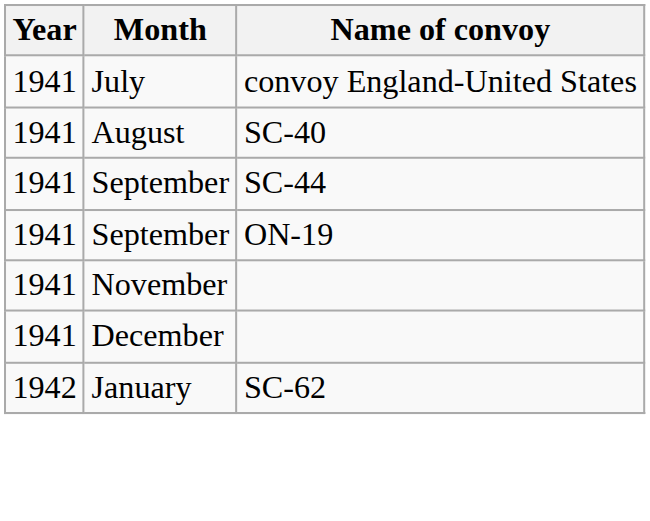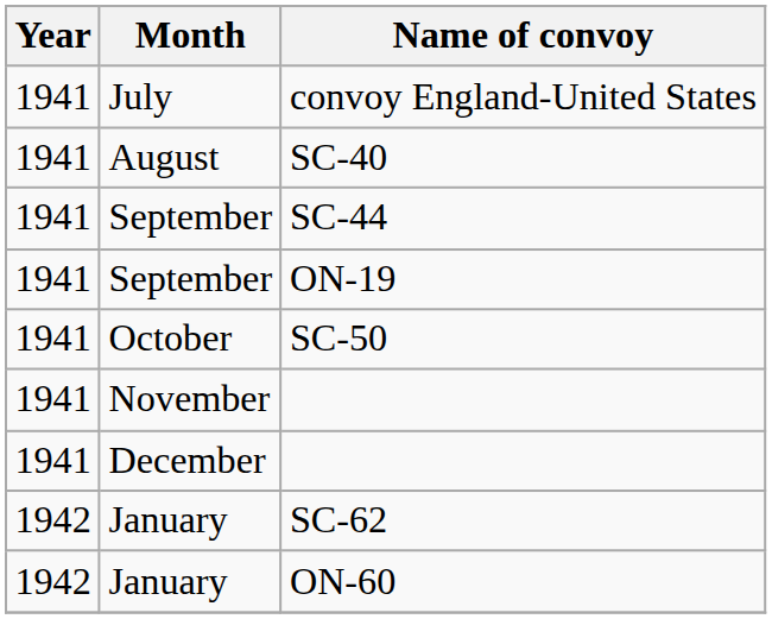 <table class="wikitable" border="1">
 <tr>
 </tr>
 <tr>
 <th>Year</th>
 <th>Month</th>
 <th>Name of convoy</th>
 </tr>
 <tr>
 <td>1941</td>
 <td>July</td>
 <td>convoy England-United States</td>
 </tr>
 <tr>
 <td>1941</td>
 <td>August</td>
 <td>SC-40</td>
 </tr>
 <tr>
 <td>1941</td>
 <td>September</td>
 <td>SC-44</td>
 </tr>
 <tr>
 <td>1941</td>
 <td>September</td>
 <td>ON-19</td>
 </tr>
 <tr>
 <td>1941</td>
+<td>October</td>
+<td>SC-50</td>
+</tr>
+<tr>
+<td>1941</td>
 <td>November</td>
 <td></td>
 </tr>
 <tr>
 <td>1941</td>
 <td>December</td>
 <td></td>
 </tr>
 <tr>
 <td>1942</td>
 <td>January</td>
 <td>SC-62</td>
 </tr>
 <tr>
+<td>1942</td>
+<td>January</td>
+<td>ON-60</td>
+</tr>
+<tr>
 </tr>
 </table>
